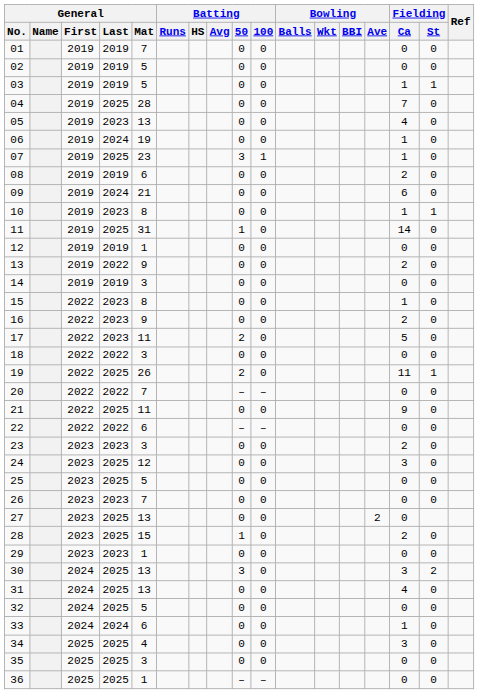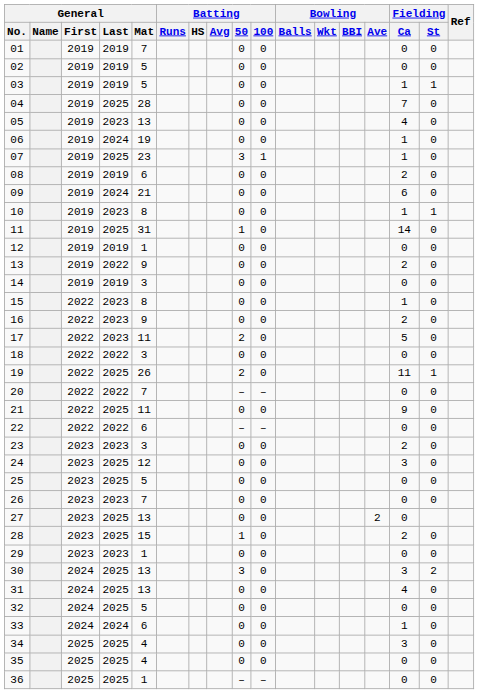 <table class="wikitable plainrowheaders sortable">
 <tr align="center">
 <th scope="col" colspan=5 class="unsortable">General</th>
 <th scope="col" colspan=5 class="unsortable"><a href='#'>Batting</a></th>
 <th scope="col" colspan=4 class="unsortable"><a href='#'>Bowling</a></th>
 <th scope="col" colspan=2 class="unsortable"><a href='#'>Fielding</a></th>
 <th scope="col" rowspan=2 class="unsortable">Ref</th>
 </tr>
 <tr align="center">
 <th scope="col">No.</th>
 <th scope="col">Name</th>
 <th scope="col">First</th>
 <th scope="col">Last</th>
 <th scope="col">Mat</th>
 <th scope="col"><a href='#'>Runs</a></th>
 <th scope="col">HS</th>
 <th scope="col"><a href='#'>Avg</a></th>
 <th scope="col"><a href='#'>50</a></th>
 <th scope="col"><a href='#'>100</a></th>
 <th scope="col"><a href='#'>Balls</a></th>
 <th scope="col"><a href='#'>Wkt</a></th>
 <th scope="col"><a href='#'>BBI</a></th>
 <th scope="col"><a href='#'>Ave</a></th>
 <th scope="col"><a href='#'>Ca</a></th>
 <th scope="col"><a href='#'>St</a></th>
 </tr>
 <tr align="center">
 <td><span>0</span>1</td>
 <th scope="row" align="left"></th>
 <td>2019</td>
 <td>2019</td>
 <td>7</td>
 <td></td>
 <td></td>
 <td></td>
 <td>0</td>
 <td>0</td>
 <td></td>
 <td></td>
 <td></td>
 <td></td>
 <td>0</td>
 <td>0</td>
 <td></td>
 </tr>
 <tr align="center">
 <td><span>0</span>2</td>
 <th scope="row" align="left"></th>
 <td>2019</td>
 <td>2019</td>
 <td>5</td>
 <td></td>
 <td></td>
 <td></td>
 <td>0</td>
 <td>0</td>
 <td></td>
 <td></td>
 <td></td>
 <td></td>
 <td>0</td>
 <td>0</td>
 <td></td>
 </tr>
 <tr align="center">
 <td><span>0</span>3</td>
 <th scope="row" align="left"></th>
 <td>2019</td>
 <td>2019</td>
 <td>5</td>
 <td></td>
 <td></td>
 <td></td>
 <td>0</td>
 <td>0</td>
 <td></td>
 <td></td>
 <td></td>
 <td></td>
 <td>1</td>
 <td>1</td>
 <td></td>
 </tr>
 <tr align="center">
 <td><span>0</span>4</td>
 <th scope="row" align="left"></th>
 <td>2019</td>
 <td>2025</td>
 <td>28</td>
 <td></td>
 <td></td>
 <td></td>
 <td>0</td>
 <td>0</td>
 <td></td>
 <td></td>
 <td></td>
 <td></td>
 <td>7</td>
 <td>0</td>
 <td></td>
 </tr>
 <tr align="center">
 <td><span>0</span>5</td>
 <th scope="row" align="left"></th>
 <td>2019</td>
 <td>2023</td>
 <td>13</td>
 <td></td>
 <td></td>
 <td></td>
 <td>0</td>
 <td>0</td>
 <td></td>
 <td></td>
 <td></td>
 <td></td>
 <td>4</td>
 <td>0</td>
 <td></td>
 </tr>
 <tr align="center">
 <td><span>0</span>6</td>
 <th scope="row" align="left"></th>
 <td>2019</td>
 <td>2024</td>
 <td>19</td>
 <td></td>
 <td></td>
 <td></td>
 <td>0</td>
 <td>0</td>
 <td></td>
 <td></td>
 <td></td>
 <td></td>
 <td>1</td>
 <td>0</td>
 <td></td>
 </tr>
 <tr align="center">
 <td><span>0</span>7</td>
 <th scope="row" align="left"></th>
 <td>2019</td>
 <td>2025</td>
 <td>23</td>
 <td></td>
 <td></td>
 <td></td>
 <td>3</td>
 <td>1</td>
 <td></td>
 <td></td>
 <td></td>
 <td></td>
 <td>1</td>
 <td>0</td>
 <td></td>
 </tr>
 <tr align="center">
 <td><span>0</span>8</td>
 <th scope="row" align="left"></th>
 <td>2019</td>
 <td>2019</td>
 <td>6</td>
 <td></td>
 <td></td>
 <td></td>
 <td>0</td>
 <td>0</td>
 <td></td>
 <td></td>
 <td></td>
 <td></td>
 <td>2</td>
 <td>0</td>
 <td></td>
 </tr>
 <tr align="center">
 <td><span>0</span>9</td>
 <th scope="row" align="left"></th>
 <td>2019</td>
 <td>2024</td>
 <td>21</td>
 <td></td>
 <td></td>
 <td></td>
 <td>0</td>
 <td>0</td>
 <td></td>
 <td></td>
 <td></td>
 <td></td>
 <td>6</td>
 <td>0</td>
 <td></td>
 </tr>
 <tr align="center">
 <td>10</td>
 <th scope="row" align="left"></th>
 <td>2019</td>
 <td>2023</td>
 <td>8</td>
 <td></td>
 <td></td>
 <td></td>
 <td>0</td>
 <td>0</td>
 <td></td>
 <td></td>
 <td></td>
 <td></td>
 <td>1</td>
 <td>1</td>
 <td></td>
 </tr>
 <tr align="center">
 <td>11</td>
 <th scope="row" align="left"></th>
 <td>2019</td>
 <td>2025</td>
 <td>31</td>
 <td></td>
 <td></td>
 <td></td>
 <td>1</td>
 <td>0</td>
 <td></td>
 <td></td>
 <td></td>
 <td></td>
 <td>14</td>
 <td>0</td>
 <td></td>
 </tr>
 <tr align="center">
 <td>12</td>
 <th scope="row" align="left"></th>
 <td>2019</td>
 <td>2019</td>
 <td>1</td>
 <td></td>
 <td></td>
 <td></td>
 <td>0</td>
 <td>0</td>
 <td></td>
 <td></td>
 <td></td>
 <td></td>
 <td>0</td>
 <td>0</td>
 <td></td>
 </tr>
 <tr align="center">
 <td>13</td>
 <th scope="row" align="left"></th>
 <td>2019</td>
 <td>2022</td>
 <td>9</td>
 <td></td>
 <td></td>
 <td></td>
 <td>0</td>
 <td>0</td>
 <td></td>
 <td></td>
 <td></td>
 <td></td>
 <td>2</td>
 <td>0</td>
 <td></td>
 </tr>
 <tr align="center">
 <td>14</td>
 <th scope="row" align="left"></th>
 <td>2019</td>
 <td>2019</td>
 <td>3</td>
 <td></td>
 <td></td>
 <td></td>
 <td>0</td>
 <td>0</td>
 <td></td>
 <td></td>
 <td></td>
 <td></td>
 <td>0</td>
 <td>0</td>
 <td></td>
 </tr>
 <tr align="center">
 <td>15</td>
 <th scope="row" align="left"></th>
 <td>2022</td>
 <td>2023</td>
 <td>8</td>
 <td></td>
 <td></td>
 <td></td>
 <td>0</td>
 <td>0</td>
 <td></td>
 <td></td>
 <td></td>
 <td></td>
 <td>1</td>
 <td>0</td>
 <td></td>
 </tr>
 <tr align="center">
 <td>16</td>
 <th scope="row" align="left"></th>
 <td>2022</td>
 <td>2023</td>
 <td>9</td>
 <td></td>
 <td></td>
 <td></td>
 <td>0</td>
 <td>0</td>
 <td></td>
 <td></td>
 <td></td>
 <td></td>
 <td>2</td>
 <td>0</td>
 <td></td>
 </tr>
 <tr align="center">
 <td>17</td>
 <th scope="row" align="left"></th>
 <td>2022</td>
 <td>2023</td>
 <td>11</td>
 <td></td>
 <td></td>
 <td></td>
 <td>2</td>
 <td>0</td>
 <td></td>
 <td></td>
 <td></td>
 <td></td>
 <td>5</td>
 <td>0</td>
 <td></td>
 </tr>
 <tr align="center">
 <td>18</td>
 <th scope="row" align="left"></th>
 <td>2022</td>
 <td>2022</td>
 <td>3</td>
 <td></td>
 <td></td>
 <td></td>
 <td>0</td>
 <td>0</td>
 <td></td>
 <td></td>
 <td></td>
 <td></td>
 <td>0</td>
 <td>0</td>
 <td></td>
 </tr>
 <tr align="center">
 <td>19</td>
 <th scope="row" align="left"></th>
 <td>2022</td>
 <td>2025</td>
 <td>26</td>
 <td></td>
 <td></td>
 <td></td>
 <td>2</td>
 <td>0</td>
 <td></td>
 <td></td>
 <td></td>
 <td></td>
 <td>11</td>
 <td>1</td>
 <td></td>
 </tr>
 <tr align="center">
 <td>20</td>
 <th scope="row" align="left"></th>
 <td>2022</td>
 <td>2022</td>
 <td>7</td>
 <td></td>
 <td></td>
 <td></td>
 <td>–</td>
 <td>–</td>
 <td></td>
 <td></td>
 <td></td>
 <td></td>
 <td>0</td>
 <td>0</td>
 <td></td>
 </tr>
 <tr align="center">
 <td>21</td>
 <th scope="row" align="left"></th>
 <td>2022</td>
 <td>2025</td>
 <td>11</td>
 <td></td>
 <td></td>
 <td></td>
 <td>0</td>
 <td>0</td>
 <td></td>
 <td></td>
 <td></td>
 <td></td>
 <td>9</td>
 <td>0</td>
 <td></td>
 </tr>
 <tr align="center">
 <td>22</td>
 <th scope="row" align="left"></th>
 <td>2022</td>
 <td>2022</td>
 <td>6</td>
 <td></td>
 <td></td>
 <td></td>
 <td>–</td>
 <td>–</td>
 <td></td>
 <td></td>
 <td></td>
 <td></td>
 <td>0</td>
 <td>0</td>
 <td></td>
 </tr>
 <tr align="center">
 <td>23</td>
 <th scope="row" align="left"></th>
 <td>2023</td>
 <td>2023</td>
 <td>3</td>
 <td></td>
 <td></td>
 <td></td>
 <td>0</td>
 <td>0</td>
 <td></td>
 <td></td>
 <td></td>
 <td></td>
 <td>2</td>
 <td>0</td>
 <td></td>
 </tr>
 <tr align="center">
 <td>24</td>
 <th scope="row" align="left"></th>
 <td>2023</td>
 <td>2025</td>
 <td>12</td>
 <td></td>
 <td></td>
 <td></td>
 <td>0</td>
 <td>0</td>
 <td></td>
 <td></td>
 <td></td>
 <td></td>
 <td>3</td>
 <td>0</td>
 <td></td>
 </tr>
 <tr align="center">
 <td>25</td>
 <th scope="row" align="left"></th>
 <td>2023</td>
 <td>2025</td>
 <td>5</td>
 <td></td>
 <td></td>
 <td></td>
 <td>0</td>
 <td>0</td>
 <td></td>
 <td></td>
 <td></td>
 <td></td>
 <td>0</td>
 <td>0</td>
 <td></td>
 </tr>
 <tr align="center">
 <td>26</td>
 <th scope="row" align="left"></th>
 <td>2023</td>
 <td>2023</td>
 <td>7</td>
 <td></td>
 <td></td>
 <td></td>
 <td>0</td>
 <td>0</td>
 <td></td>
 <td></td>
 <td></td>
 <td></td>
 <td>0</td>
 <td>0</td>
 <td></td>
 </tr>
 <tr align="center">
 <td>27</td>
 <th scope="row" align="left"></th>
 <td>2023</td>
 <td>2025</td>
 <td>13</td>
 <td></td>
 <td></td>
 <td></td>
 <td>0</td>
 <td>0</td>
 <td></td>
 <td></td>
 <td></td>
 <td>2</td>
 <td>0</td>
 <td></td>
 </tr>
 <tr align="center">
 <td>28</td>
 <th scope="row" align="left"></th>
 <td>2023</td>
 <td>2025</td>
 <td>15</td>
 <td></td>
 <td></td>
 <td></td>
 <td>1</td>
 <td>0</td>
 <td></td>
 <td></td>
 <td></td>
 <td></td>
 <td>2</td>
 <td>0</td>
 <td></td>
 </tr>
 <tr align="center">
 <td>29</td>
 <th scope="row" align="left"></th>
 <td>2023</td>
 <td>2023</td>
 <td>1</td>
 <td></td>
 <td></td>
 <td></td>
 <td>0</td>
 <td>0</td>
 <td></td>
 <td></td>
 <td></td>
 <td></td>
 <td>0</td>
 <td>0</td>
 <td></td>
 </tr>
 <tr align="center">
 <td>30</td>
 <th scope="row" align="left"></th>
 <td>2024</td>
 <td>2025</td>
 <td>13</td>
 <td></td>
 <td></td>
 <td></td>
 <td>3</td>
 <td>0</td>
 <td></td>
 <td></td>
 <td></td>
 <td></td>
 <td>3</td>
 <td>2</td>
 <td></td>
 </tr>
 <tr align="center">
 <td>31</td>
 <th scope="row" align="left"></th>
 <td>2024</td>
 <td>2025</td>
 <td>13</td>
 <td></td>
 <td></td>
 <td></td>
 <td>0</td>
 <td>0</td>
 <td></td>
 <td></td>
 <td></td>
 <td></td>
 <td>4</td>
 <td>0</td>
 <td></td>
 </tr>
 <tr align="center">
 <td>32</td>
 <th scope="row" align="left"></th>
 <td>2024</td>
 <td>2025</td>
 <td>5</td>
 <td></td>
 <td></td>
 <td></td>
 <td>0</td>
 <td>0</td>
 <td></td>
 <td></td>
 <td></td>
 <td></td>
 <td>0</td>
 <td>0</td>
 <td></td>
 </tr>
 <tr align="center">
 <td>33</td>
 <th scope="row" align="left"></th>
 <td>2024</td>
 <td>2024</td>
 <td>6</td>
 <td></td>
 <td></td>
 <td></td>
 <td>0</td>
 <td>0</td>
 <td></td>
 <td></td>
 <td></td>
 <td></td>
 <td>1</td>
 <td>0</td>
 <td></td>
 </tr>
 <tr align="center">
 <td>34</td>
 <th scope="row" align="left"></th>
 <td>2025</td>
 <td>2025</td>
 <td>4</td>
 <td></td>
 <td></td>
 <td></td>
 <td>0</td>
 <td>0</td>
 <td></td>
 <td></td>
 <td></td>
 <td></td>
 <td>3</td>
 <td>0</td>
 <td></td>
 </tr>
 <tr align="center">
 <td>35</td>
 <th scope="row" align="left"></th>
 <td>2025</td>
 <td>2025</td>
-<td>3</td>
+<td>4</td>
 <td></td>
 <td></td>
 <td></td>
 <td>0</td>
 <td>0</td>
 <td></td>
 <td></td>
 <td></td>
 <td></td>
 <td>0</td>
 <td>0</td>
 <td></td>
 </tr>
 <tr align="center">
 <td>36</td>
 <th scope="row" align="left"></th>
 <td>2025</td>
 <td>2025</td>
 <td>1</td>
 <td></td>
 <td></td>
 <td></td>
 <td>–</td>
 <td>–</td>
 <td></td>
 <td></td>
 <td></td>
 <td></td>
 <td>0</td>
 <td>0</td>
 <td></td>
 </tr>
 </table>
